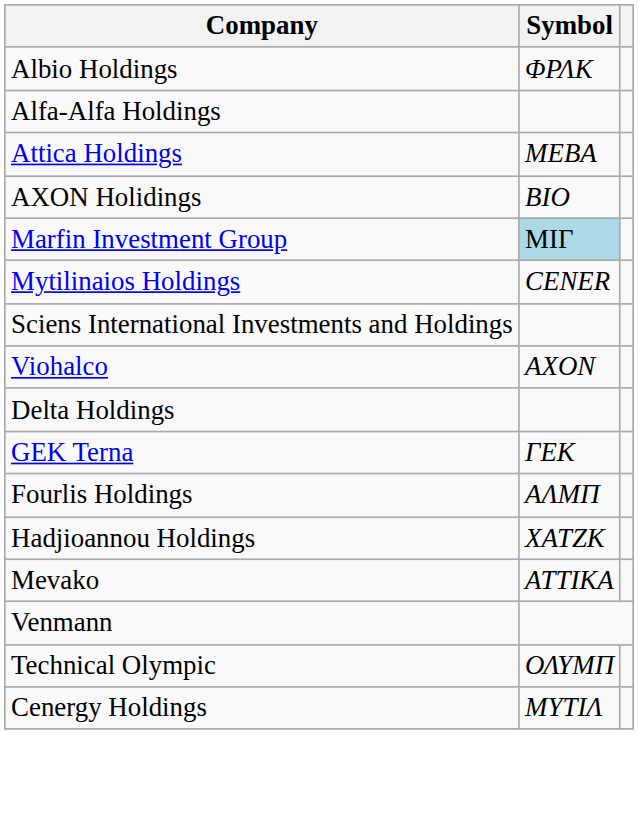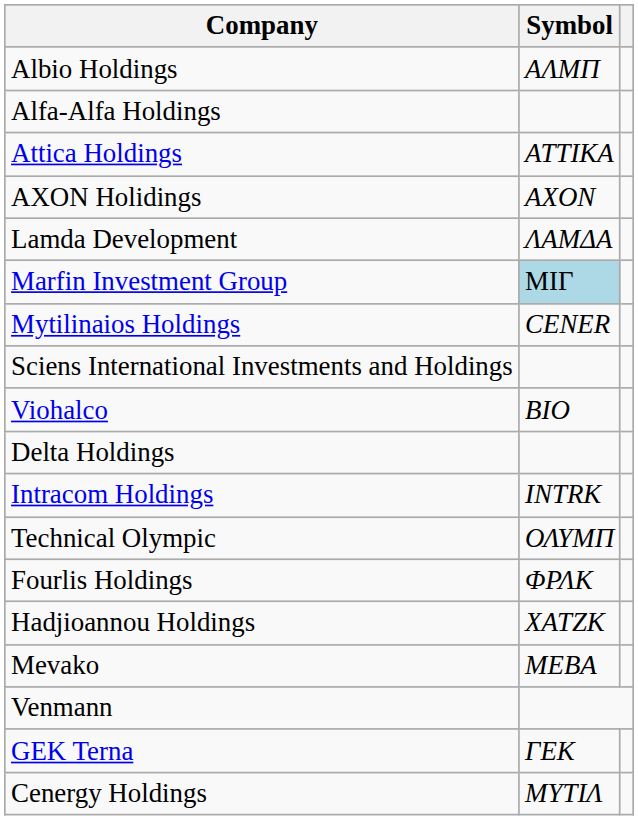 <table class="wikitable">
 <tr>
 <th>Company</th>
 <th>Symbol</th>
 <th></th>
 </tr>
 <tr>
 <td>Albio Holdings</td>
-<td><em>ΦΡΛΚ</em></td>
+<td><em>ΑΛΜΠ</em></td>
 <td></td>
 </tr>
 <tr>
 <td>Alfa-Alfa Holdings</td>
 <td></td>
 <td></td>
 </tr>
 <tr>
 <td><a href='#'>Attica Holdings</a></td>
-<td><em>ΜΕΒΑ</em></td>
+<td><em>ΑΤΤΙΚΑ</em></td>
 <td></td>
 </tr>
 <tr>
 <td>AXON Holidings</td>
-<td><em>ΒΙΟ</em></td>
+<td><em>ΑΧΟΝ</em></td>
+</tr>
+<tr>
+<td>Lamda Development</td>
+<td><em>ΛΑΜΔΑ</em></td>
+<td></td>
 </tr>
 <tr>
 <td><a href='#'>Marfin Investment Group</a></td>
 <td style="background: lightblue;">ΜΙΓ</td>
 <td></td>
 </tr>
 <tr>
 <td><a href='#'>Mytilinaios Holdings</a></td>
 <td><em>CENER</em></td>
 <td></td>
 </tr>
 <tr>
 <td>Sciens International Investments and Holdings</td>
 <td></td>
 <td></td>
 </tr>
 <tr>
 <td><a href='#'>Viohalco</a></td>
-<td><em>ΑΧΟΝ</em></td>
+<td><em>ΒΙΟ</em></td>
 <td></td>
 </tr>
 <tr>
 <td>Delta Holdings</td>
 <td></td>
 <td></td>
 </tr>
 <tr>
-<td><a href='#'>GEK Terna</a></td>
-<td><em>ΓΕΚ</em></td>
+<td><a href='#'>Intracom Holdings</a></td>
+<td><em>INTRK</em></td>
+<td></td>
+</tr>
+<tr>
+<td>Technical Olympic</td>
+<td><em>ΟΛΥΜΠ</em></td>
 <td></td>
 </tr>
 <tr>
 <td>Fourlis Holdings</td>
-<td><em>ΑΛΜΠ</em></td>
+<td><em>ΦΡΛΚ</em></td>
 <td></td>
 </tr>
 <tr>
 <td>Hadjioannou Holdings</td>
 <td><em>ΧΑΤΖΚ</em></td>
 <td></td>
 </tr>
 <tr>
 <td>Mevako</td>
-<td><em>ΑΤΤΙΚΑ</em></td>
+<td><em>ΜΕΒΑ</em></td>
 <td></td>
 </tr>
 <tr>
 <td>Venmann</td>
 </tr>
 <tr>
-<td>Technical Olympic</td>
-<td><em>ΟΛΥΜΠ</em></td>
+<td><a href='#'>GEK Terna</a></td>
+<td><em>ΓΕΚ</em></td>
 <td></td>
 </tr>
 <tr>
 <td>Cenergy Holdings</td>
 <td><em>ΜΥΤΙΛ</em></td>
 </tr>
 </table>
